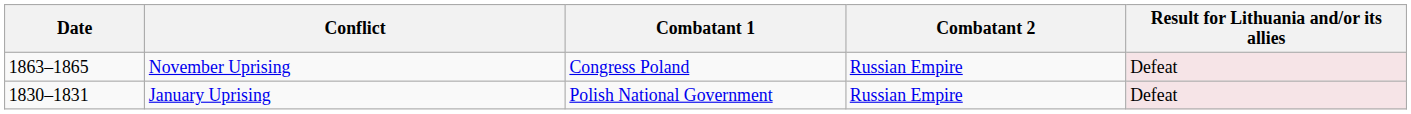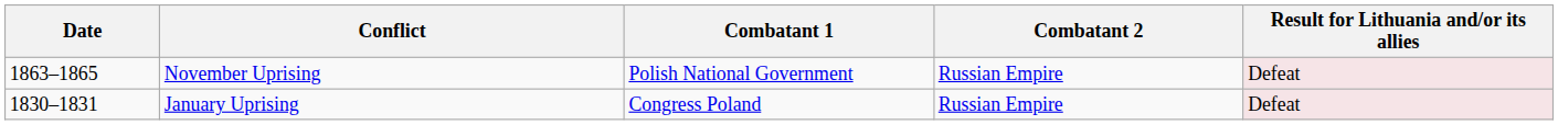 <table class="wikitable sortable" width="100%">
 <tr>
 <th width="10%">Date</th>
 <th width="30%">Conflict</th>
 <th width="20%">Combatant 1</th>
 <th width="20%">Combatant 2</th>
 <th width="20%">Result for Lithuania and/or its allies</th>
 </tr>
 <tr>
 <td>1863–1865</td>
 <td><a href='#'>November Uprising</a></td>
-<td> <a href='#'>Congress Poland</a></td>
+<td> <a href='#'>Polish National Government</a></td>
 <td> <a href='#'>Russian Empire</a></td>
 <td style="background:#F6E4E7">Defeat</td>
 </tr>
 <tr>
 <td>1830–1831</td>
 <td><a href='#'>January Uprising</a></td>
-<td> <a href='#'>Polish National Government</a></td>
+<td> <a href='#'>Congress Poland</a></td>
 <td> <a href='#'>Russian Empire</a></td>
 <td style="background:#F6E4E7">Defeat</td>
 </tr>
 </table>
